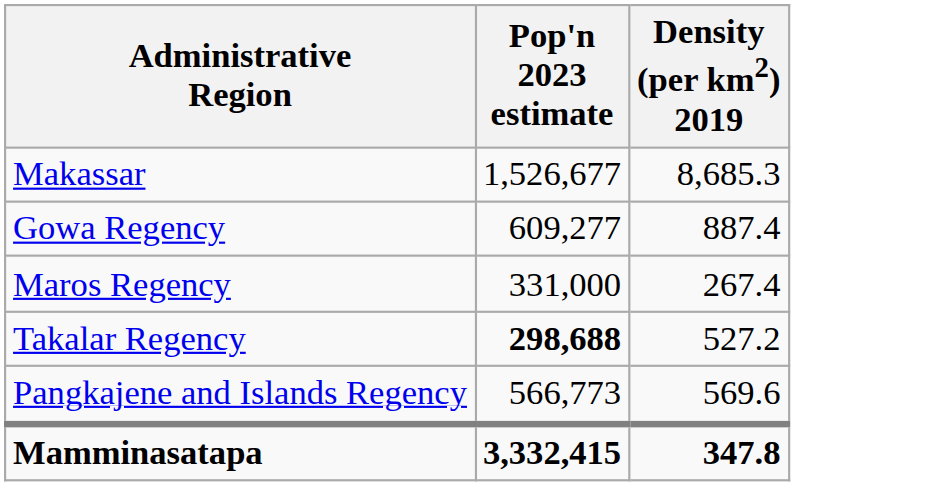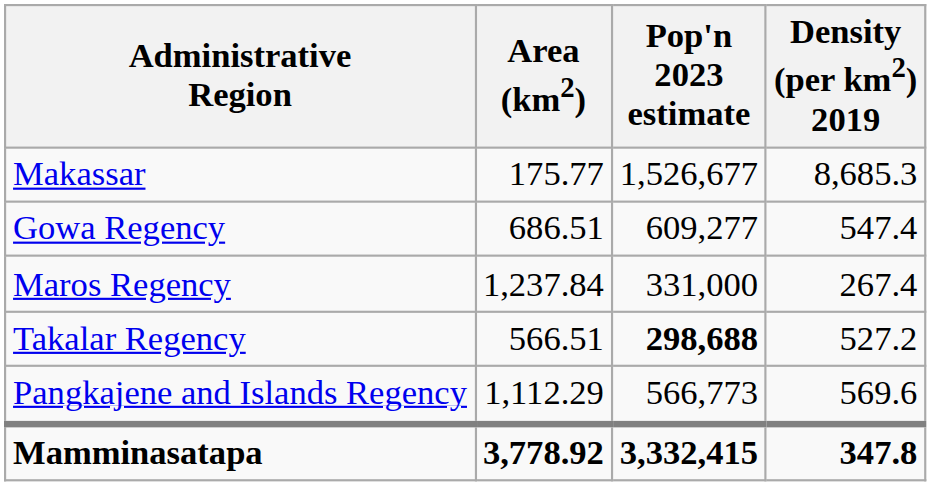 <table class="wikitable" style="text-align:right">
 <tr>
 <th>Administrative<br>Region</th>
+<th>Area<br>(km<sup>2</sup>)</th>
 <th>Pop'n<br>2023<br>estimate</th>
 <th>Density<br>(per km<sup>2</sup>)<br>2019</th>
 </tr>
 <tr>
 <td align=left><a href='#'>Makassar</a></td>
+<td>175.77</td>
 <td>1,526,677</td>
 <td>8,685.3</td>
 </tr>
 <tr>
 <td align=left><a href='#'>Gowa Regency</a></td>
+<td>686.51</td>
 <td>609,277</td>
-<td>887.4</td>
+<td>547.4</td>
 </tr>
 <tr>
 <td align=left><a href='#'>Maros Regency</a></td>
+<td>1,237.84</td>
 <td>331,000</td>
 <td>267.4</td>
 </tr>
 <tr>
 <td align=left><a href='#'>Takalar Regency</a></td>
+<td>566.51</td>
 <td><strong>298,688</strong></td>
 <td>527.2</td>
 </tr>
 <tr>
 <td align=left><a href='#'>Pangkajene and Islands Regency</a></td>
+<td>1,112.29</td>
 <td>566,773</td>
 <td>569.6</td>
 </tr>
 <tr>
 <td align=left style="border-top:3px solid grey;"><strong>Mamminasatapa</strong></td>
+<td style="border-top:3px solid grey;"><strong>3,778.92</strong></td>
 <td style="border-top:3px solid grey;"><strong>3,332,415</strong></td>
 <td style="border-top:3px solid grey;"><strong>347.8</strong></td>
 </tr>
 </table>
